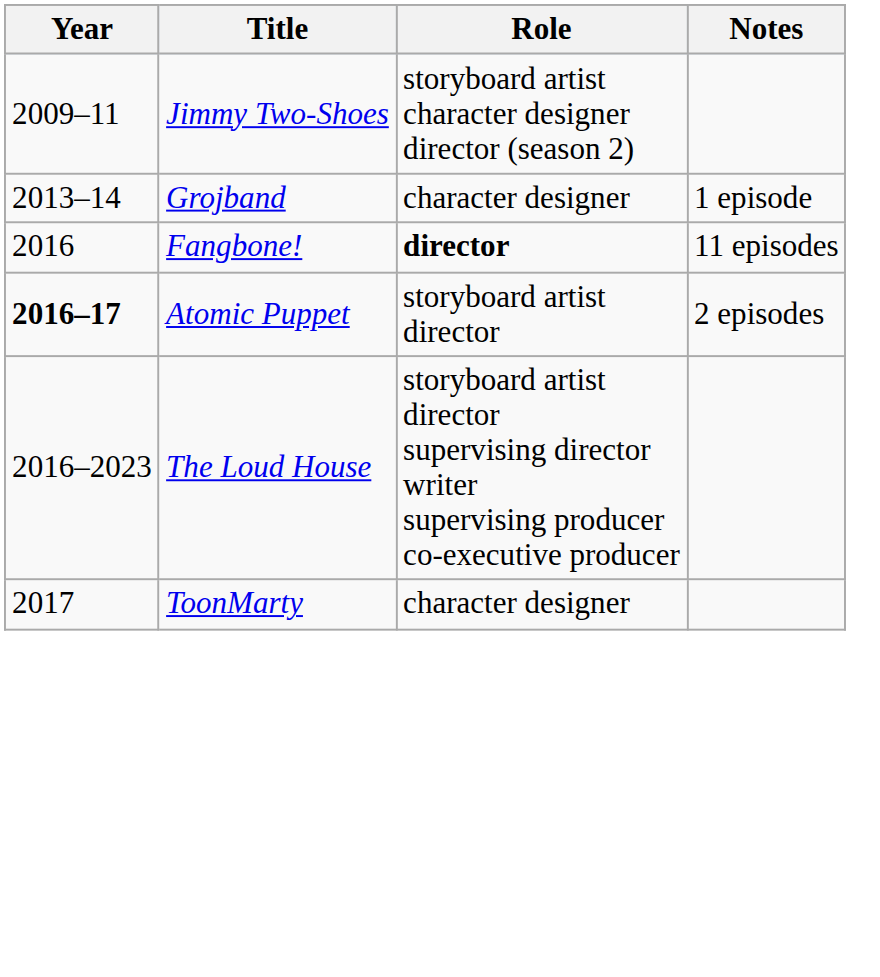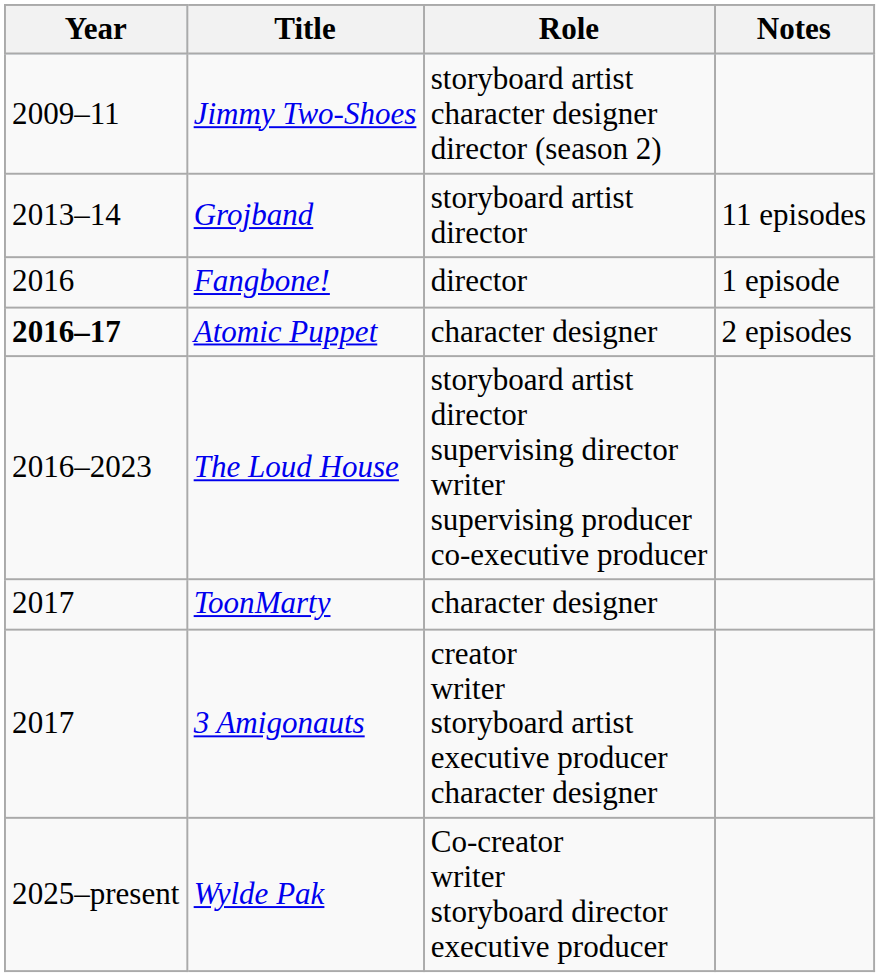 <table class="wikitable">
 <tr style="background:#b0c4de; text-align:center;">
 <th>Year</th>
 <th>Title</th>
 <th>Role</th>
 <th>Notes</th>
 </tr>
 <tr>
 <td>2009–11</td>
 <td><em><a href='#'>Jimmy Two-Shoes</a></em></td>
 <td>storyboard artist<br>character designer<br>director (season 2)</td>
 <td></td>
 </tr>
 <tr>
 <td>2013–14</td>
 <td><em><a href='#'>Grojband</a></em></td>
-<td>character designer</td>
-<td>1 episode</td>
+<td>storyboard artist<br>director</td>
+<td>11 episodes</td>
 </tr>
 <tr>
 <td>2016</td>
 <td><em><a href='#'>Fangbone!</a></em></td>
-<td><strong>director</strong></td>
-<td>11 episodes</td>
+<td>director</td>
+<td>1 episode</td>
 </tr>
 <tr>
 <td><strong>2016–17</strong></td>
 <td><em><a href='#'>Atomic Puppet</a></em></td>
-<td>storyboard artist<br>director</td>
+<td>character designer</td>
 <td>2 episodes</td>
 </tr>
 <tr>
 <td>2016–2023</td>
 <td><em><a href='#'>The Loud House</a></em></td>
 <td>storyboard artist<br>director<br>supervising director<br>writer<br>supervising producer<br>co-executive producer</td>
 <td></td>
 </tr>
 <tr>
 <td>2017</td>
 <td><em><a href='#'>ToonMarty</a></em></td>
 <td>character designer</td>
 <td></td>
 </tr>
+<tr>
+<td>2017</td>
+<td><em><a href='#'>3 Amigonauts</a></em></td>
+<td>creator<br>writer<br>storyboard artist<br>executive producer<br>character designer</td>
+<td></td>
+</tr>
+<tr>
+<td>2025–present</td>
+<td><em><a href='#'>Wylde Pak</a></em></td>
+<td>Co-creator<br>writer<br>storyboard director<br>executive producer</td>
+<td></td>
+</tr>
 </table>
